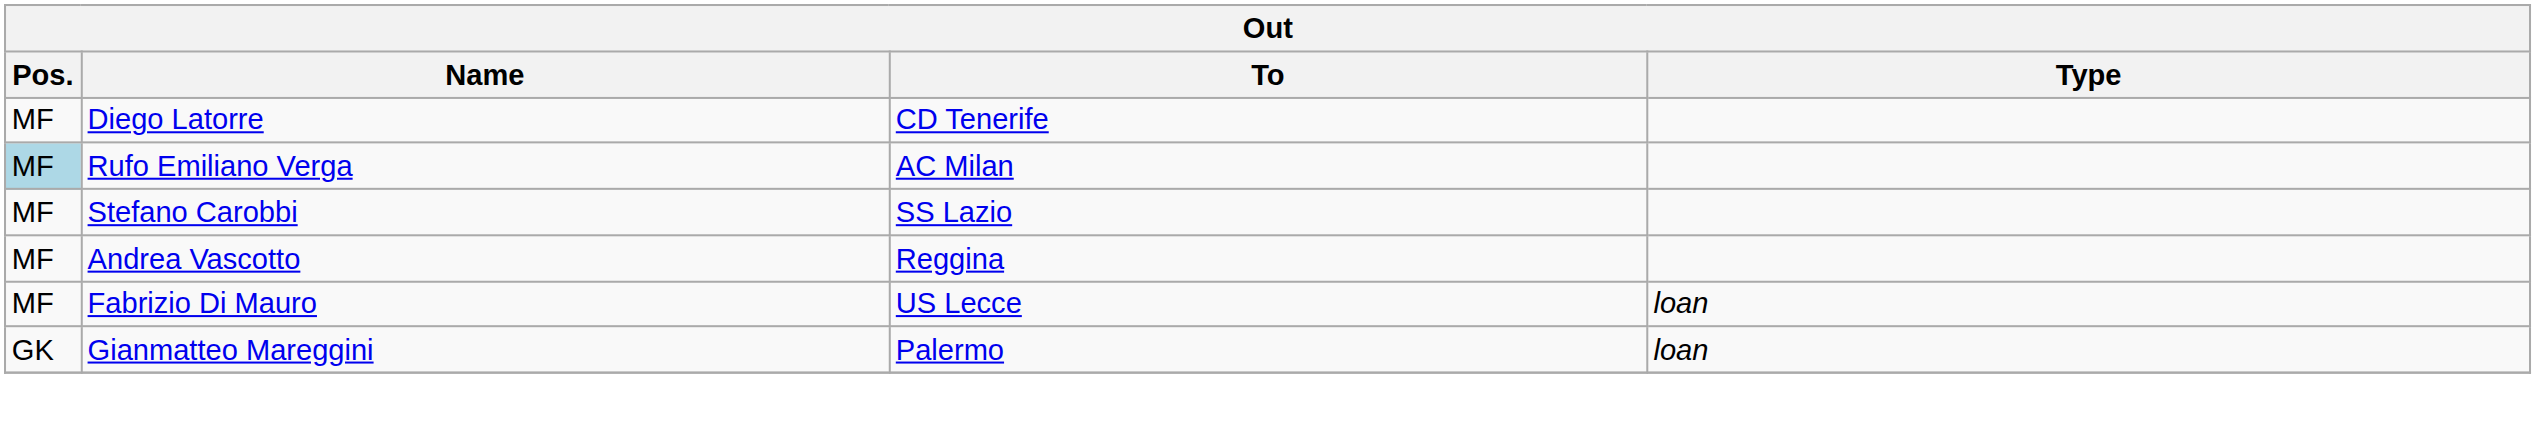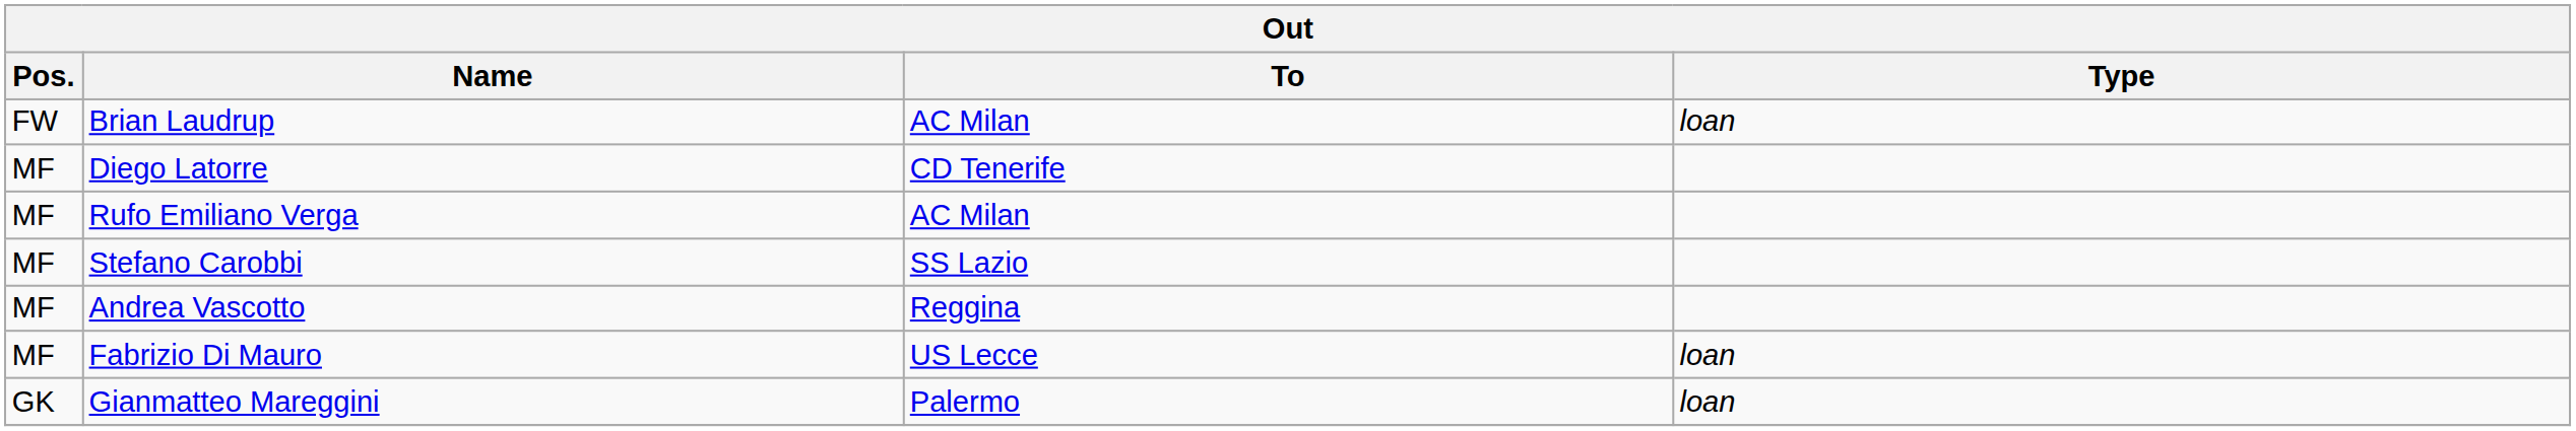 <table class="wikitable" style="font-size:90%;width:99%;">
 <tr>
 <th colspan="4">Out</th>
 </tr>
 <tr>
 <th width=3%>Pos.</th>
 <th width=32%>Name</th>
 <th width=30%>To</th>
 <th width=35%>Type</th>
 </tr>
 <tr>
+<td>FW</td>
+<td><a href='#'>Brian Laudrup</a></td>
+<td><a href='#'>AC Milan</a></td>
+<td><em>loan</em></td>
+</tr>
+<tr>
 <td>MF</td>
 <td><a href='#'>Diego Latorre</a></td>
 <td><a href='#'>CD Tenerife</a></td>
 <td></td>
 </tr>
 <tr>
-<td style="background: lightblue;">MF</td>
+<td>MF</td>
 <td><a href='#'>Rufo Emiliano Verga</a></td>
 <td><a href='#'>AC Milan</a></td>
 <td></td>
 </tr>
 <tr>
 <td>MF</td>
 <td><a href='#'>Stefano Carobbi</a></td>
 <td><a href='#'>SS Lazio</a></td>
 <td></td>
 </tr>
 <tr>
 <td>MF</td>
 <td><a href='#'>Andrea Vascotto</a></td>
 <td><a href='#'>Reggina</a></td>
 <td></td>
 </tr>
 <tr>
 <td>MF</td>
 <td><a href='#'>Fabrizio Di Mauro</a></td>
 <td><a href='#'>US Lecce</a></td>
 <td><em>loan</em></td>
 </tr>
 <tr>
 <td>GK</td>
 <td><a href='#'>Gianmatteo Mareggini</a></td>
 <td><a href='#'>Palermo</a></td>
 <td><em>loan</em></td>
 </tr>
 <tr>
 </tr>
 </table>
